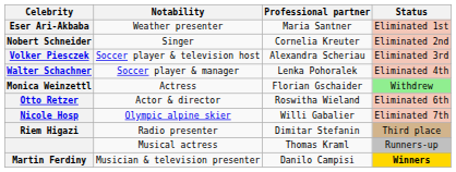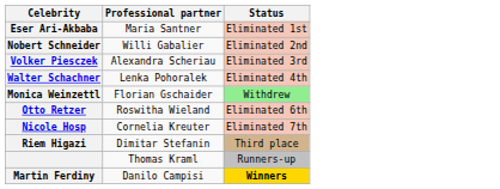 <table class="wikitable sortable" style="text-align:center; font-size:90%">
 <tr>
 <th scope="col">Celebrity</th>
-<th scope="col" class="unsortable">Notability</th>
 <th scope="col">Professional partner</th>
 <th scope="col">Status</th>
 </tr>
 <tr>
 <th scope="row">Eser Ari-Akbaba</th>
-<td>Weather presenter</td>
 <td>Maria Santner</td>
 <td bgcolor="f4c7b8">Eliminated 1st</td>
 </tr>
 <tr>
 <th scope="row">Nobert Schneider</th>
-<td>Singer</td>
-<td>Cornelia Kreuter</td>
+<td>Willi Gabalier</td>
 <td bgcolor="f4c7b8">Eliminated 2nd</td>
 </tr>
 <tr>
 <th scope="row"><a href='#'>Volker Piesczek</a></th>
-<td><a href='#'>Soccer</a> player & television host</td>
 <td>Alexandra Scheriau</td>
 <td bgcolor="f4c7b8">Eliminated 3rd</td>
 </tr>
 <tr>
 <th scope="row"><a href='#'>Walter Schachner</a></th>
-<td><a href='#'>Soccer</a> player & manager</td>
 <td>Lenka Pohoralek</td>
 <td bgcolor="f4c7b8">Eliminated 4th</td>
 </tr>
 <tr>
 <th scope="row">Monica Weinzettl</th>
-<td>Actress</td>
 <td>Florian Gschaider</td>
 <td bgcolor="lightgreen">Withdrew</td>
 </tr>
 <tr>
 <th scope="row"><a href='#'>Otto Retzer</a></th>
-<td>Actor & director</td>
 <td>Roswitha Wieland</td>
 <td bgcolor="f4c7b8">Eliminated 6th</td>
 </tr>
 <tr>
 <th scope="row"><a href='#'>Nicole Hosp</a></th>
-<td><a href='#'>Olympic alpine skier</a></td>
-<td>Willi Gabalier</td>
+<td>Cornelia Kreuter</td>
 <td bgcolor="f4c7b8">Eliminated 7th</td>
 </tr>
 <tr>
 <th scope="row">Riem Higazi</th>
-<td>Radio presenter</td>
 <td>Dimitar Stefanin</td>
 <td bgcolor="tan">Third place</td>
 </tr>
 <tr>
 <th scope="row"></th>
-<td>Musical actress</td>
 <td>Thomas Kraml</td>
 <td bgcolor="silver">Runners-up</td>
 </tr>
 <tr>
 <th scope="row">Martin Ferdiny</th>
-<td>Musician & television presenter</td>
 <td>Danilo Campisi</td>
 <td bgcolor="gold"><strong>Winners</strong></td>
 </tr>
 </table>
